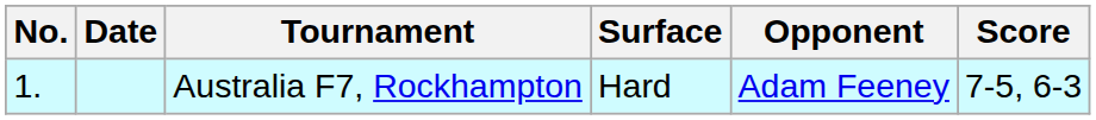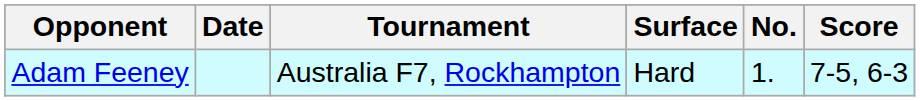 <table class="sortable wikitable">
 <tr>
-<th>No.</th>
+<th>Opponent</th>
 <th>Date</th>
 <th>Tournament</th>
 <th>Surface</th>
-<th>Opponent</th>
+<th>No.</th>
 <th class="unsortable">Score</th>
 </tr>
 <tr style="background:#cffcff;">
-<td>1.</td>
+<td> <a href='#'>Adam Feeney</a></td>
 <td></td>
 <td>Australia F7, <a href='#'>Rockhampton</a></td>
 <td>Hard</td>
-<td> <a href='#'>Adam Feeney</a></td>
+<td>1.</td>
 <td>7-5, 6-3</td>
 </tr>
 </table>
